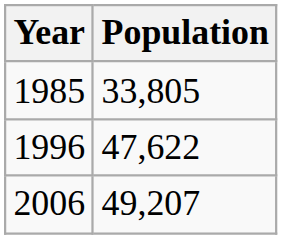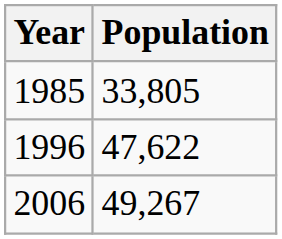 <table class="wikitable">
 <tr>
 <th>Year</th>
 <th>Population</th>
 </tr>
 <tr>
 <td>1985</td>
 <td>33,805</td>
 </tr>
 <tr>
 <td>1996</td>
 <td>47,622</td>
 </tr>
 <tr>
 <td>2006</td>
-<td>49,207</td>
+<td>49,267</td>
 </tr>
 </table>
